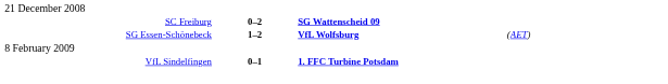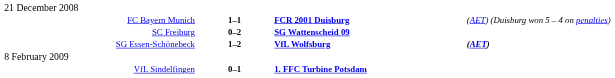 <table width=100% cellspacing=1>
 <tr>
 <th width=25%></th>
 <th width=10%></th>
 <th width=25%></th>
 <th></th>
 </tr>
 <tr>
 <td>21 December 2008</td>
 </tr>
 <tr style=font-size:90%>
+<td align=right><a href='#'>FC Bayern Munich</a></td>
+<td align=center><strong>1–1</strong></td>
+<td><strong><a href='#'>FCR 2001 Duisburg</a></strong></td>
+<td><em>(<a href='#'>AET</a>) (Duisburg won 5 – 4 on <a href='#'>penalties</a>)</em></td>
+</tr>
+<tr style=font-size:90%>
 <td align=right><a href='#'>SC Freiburg</a></td>
 <td align=center><strong>0–2</strong></td>
 <td><strong><a href='#'>SG Wattenscheid 09</a></strong></td>
 </tr>
 <tr style=font-size:90%>
 <td align=right><a href='#'>SG Essen-Schönebeck</a></td>
 <td align=center><strong>1–2</strong></td>
 <td><strong><a href='#'>VfL Wolfsburg</a></strong></td>
-<td><em>(<a href='#'>AET</a>)</em></td>
+<td><strong><em>(<a href='#'>AET</a>)</em></strong></td>
 </tr>
 <tr>
 <td>8 February 2009</td>
 </tr>
 <tr style=font-size:90%>
 <td align=right><a href='#'>VfL Sindelfingen</a></td>
 <td align=center><strong>0–1</strong></td>
 <td><strong><a href='#'>1. FFC Turbine Potsdam</a></strong></td>
 </tr>
 </table>
